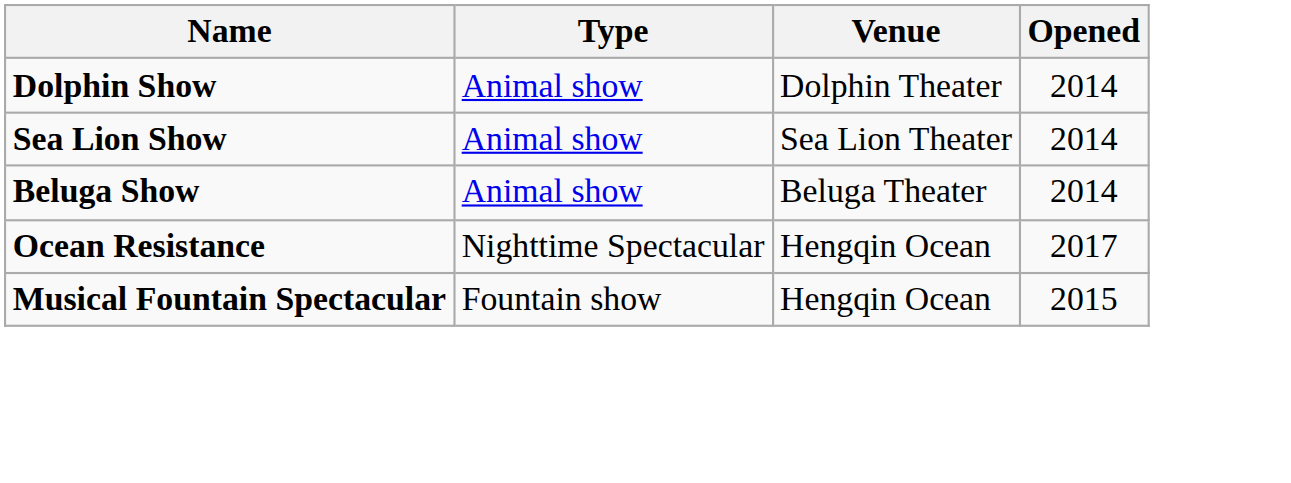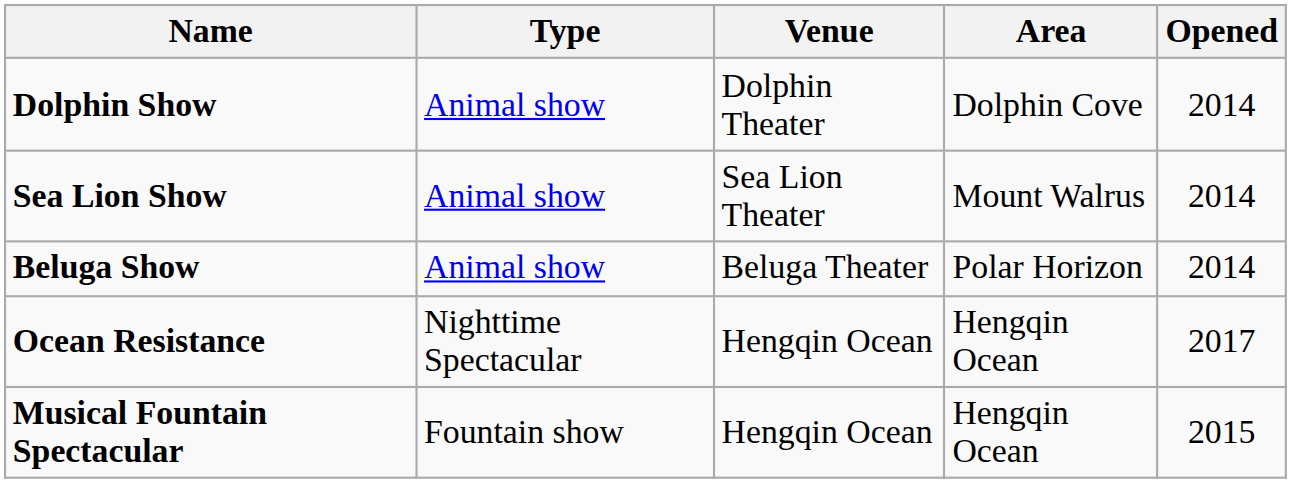 <table class="wikitable sortable">
 <tr>
 <th>Name</th>
 <th>Type</th>
 <th>Venue</th>
+<th>Area</th>
 <th>Opened</th>
 </tr>
 <tr>
 <td><strong>Dolphin Show</strong></td>
 <td><a href='#'>Animal show</a></td>
 <td>Dolphin Theater</td>
+<td>Dolphin Cove</td>
 <td align="center">2014</td>
 </tr>
 <tr>
 <td><strong>Sea Lion Show</strong></td>
 <td><a href='#'>Animal show</a></td>
 <td>Sea Lion Theater</td>
+<td>Mount Walrus</td>
 <td align="center">2014</td>
 </tr>
 <tr>
 <td><strong>Beluga Show</strong></td>
 <td><a href='#'>Animal show</a></td>
 <td>Beluga Theater</td>
+<td>Polar Horizon</td>
 <td align="center">2014</td>
 </tr>
 <tr>
 <td><strong>Ocean Resistance</strong></td>
 <td>Nighttime Spectacular</td>
+<td>Hengqin Ocean</td>
 <td>Hengqin Ocean</td>
 <td align="center">2017</td>
 </tr>
 <tr>
 <td><strong>Musical Fountain Spectacular</strong></td>
 <td>Fountain show</td>
 <td>Hengqin Ocean</td>
+<td>Hengqin Ocean</td>
 <td align="center">2015</td>
 </tr>
 </table>
